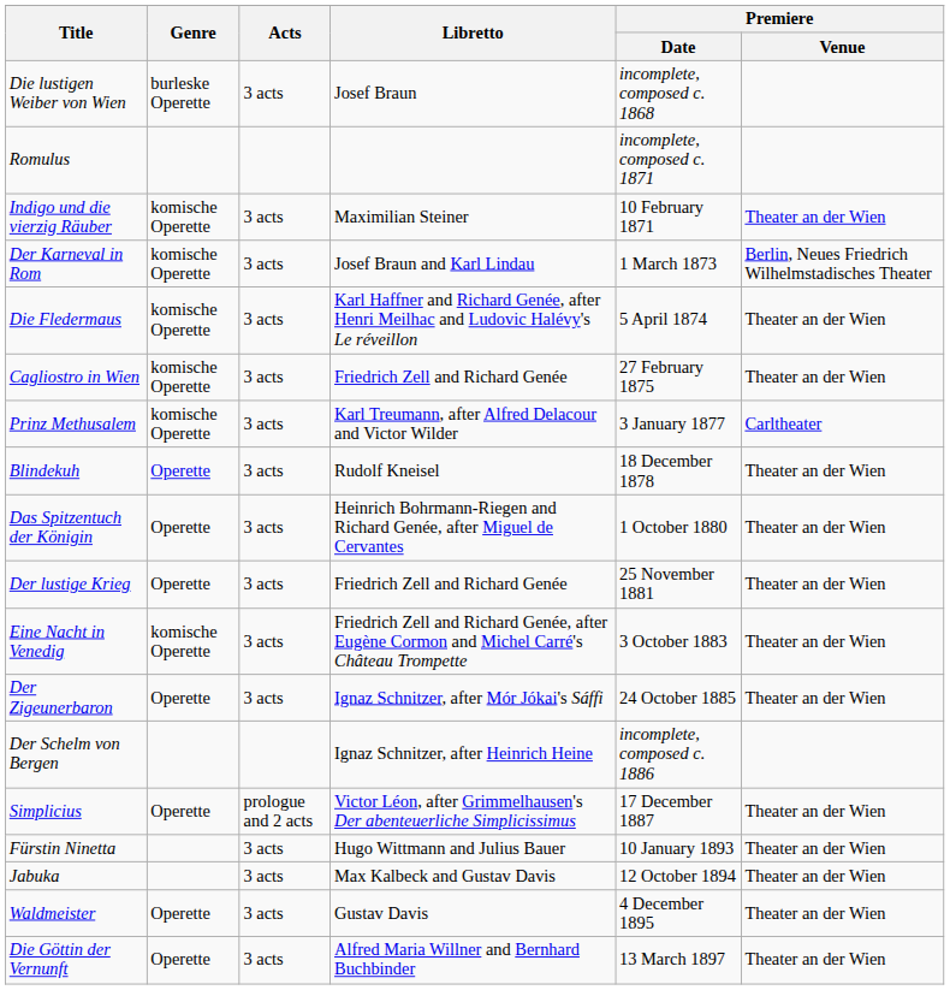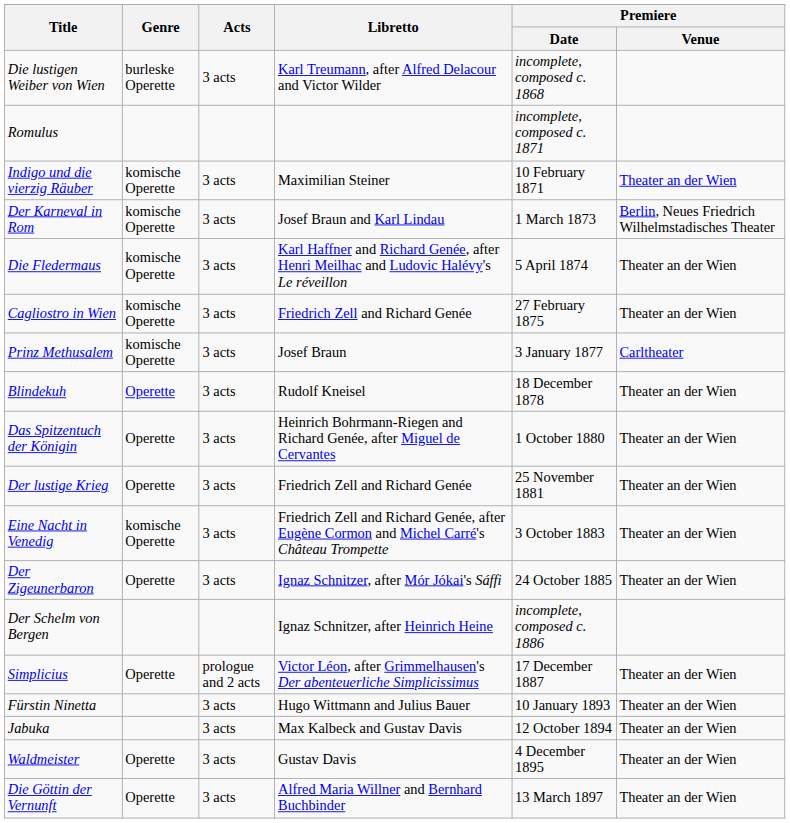 <table class = "wikitable sortable plainrowheaders">
 <tr>
 </tr>
 <tr>
 <th rowspan="2">Title</th>
 <th rowspan="2">Genre</th>
 <th rowspan="2">Acts</th>
 <th rowspan="2">Libretto</th>
 <th colspan="2">Premiere</th>
 </tr>
 <tr>
 <th>Date</th>
 <th>Venue</th>
 </tr>
 <tr>
 <td><em>Die lustigen Weiber von Wien</em></td>
 <td>burleske Operette</td>
 <td>3 acts</td>
-<td>Josef Braun</td>
+<td> <a href='#'>Karl Treumann</a>, after <a href='#'>Alfred Delacour</a> and Victor Wilder</td>
 <td><em>incomplete, composed c. 1868</em></td>
 <td> </td>
 </tr>
 <tr>
 <td><em>Romulus</em></td>
 <td> </td>
 <td> </td>
 <td> </td>
 <td><em>incomplete, composed c. 1871</em></td>
 <td> </td>
 </tr>
 <tr>
 <td><em><a href='#'>Indigo und die vierzig Räuber</a></em></td>
 <td>komische Operette</td>
 <td>3 acts</td>
 <td>Maximilian Steiner</td>
 <td>10 February 1871</td>
 <td><a href='#'>Theater an der Wien</a></td>
 </tr>
 <tr>
 <td><em><a href='#'>Der Karneval in Rom</a></em></td>
 <td>komische Operette</td>
 <td>3 acts</td>
 <td>Josef Braun and <a href='#'>Karl Lindau</a></td>
 <td>1 March 1873</td>
 <td><a href='#'>Berlin</a>, Neues Friedrich Wilhelmstadisches Theater</td>
 </tr>
 <tr>
 <td><em><a href='#'>Die Fledermaus</a></em></td>
 <td>komische Operette</td>
 <td>3 acts</td>
 <td><a href='#'>Karl Haffner</a> and <a href='#'>Richard Genée</a>, after <a href='#'>Henri Meilhac</a> and <a href='#'>Ludovic Halévy</a>'s <em>Le réveillon</em></td>
 <td>5 April 1874</td>
 <td>Theater an der Wien</td>
 </tr>
 <tr>
 <td><em><a href='#'>Cagliostro in Wien</a></em></td>
 <td>komische Operette</td>
 <td>3 acts</td>
 <td><a href='#'>Friedrich Zell</a> and Richard Genée</td>
 <td>27 February 1875</td>
 <td>Theater an der Wien</td>
 </tr>
 <tr>
 <td><em><a href='#'>Prinz Methusalem</a></em></td>
 <td>komische Operette</td>
 <td>3 acts</td>
-<td> <a href='#'>Karl Treumann</a>, after <a href='#'>Alfred Delacour</a> and Victor Wilder</td>
+<td>Josef Braun</td>
 <td>3 January 1877</td>
 <td><a href='#'>Carltheater</a></td>
 </tr>
 <tr>
 <td><em><a href='#'>Blindekuh</a></em></td>
 <td><a href='#'>Operette</a></td>
 <td>3 acts</td>
 <td>Rudolf Kneisel</td>
 <td>18 December 1878</td>
 <td>Theater an der Wien</td>
 </tr>
 <tr>
 <td><em><a href='#'>Das Spitzentuch der Königin</a></em></td>
 <td>Operette</td>
 <td>3 acts</td>
 <td>Heinrich Bohrmann-Riegen and Richard Genée, after <a href='#'>Miguel de Cervantes</a></td>
 <td>1 October 1880</td>
 <td>Theater an der Wien</td>
 </tr>
 <tr>
 <td> <em><a href='#'>Der lustige Krieg</a></em></td>
 <td>Operette</td>
 <td>3 acts</td>
 <td>Friedrich Zell and Richard Genée</td>
 <td>25 November 1881</td>
 <td>Theater an der Wien</td>
 </tr>
 <tr>
 <td><em><a href='#'>Eine Nacht in Venedig</a></em></td>
 <td>komische Operette</td>
 <td>3 acts</td>
 <td>Friedrich Zell and Richard Genée, after <a href='#'>Eugène Cormon</a> and <a href='#'>Michel Carré</a>'s <em>Château Trompette</em></td>
 <td>3 October 1883</td>
 <td>Theater an der Wien</td>
 </tr>
 <tr>
 <td><em><a href='#'>Der Zigeunerbaron</a></em></td>
 <td>Operette</td>
 <td>3 acts</td>
 <td><a href='#'>Ignaz Schnitzer</a>, after <a href='#'>Mór Jókai</a>'s <em>Sáffi</em></td>
 <td>24 October 1885</td>
 <td>Theater an der Wien</td>
 </tr>
 <tr>
 <td><em>Der Schelm von Bergen</em></td>
 <td> </td>
 <td> </td>
 <td>Ignaz Schnitzer, after <a href='#'>Heinrich Heine</a></td>
 <td><em>incomplete, composed c. 1886</em></td>
 <td> </td>
 </tr>
 <tr>
 <td><em><a href='#'>Simplicius</a></em></td>
 <td>Operette</td>
 <td>prologue and 2 acts</td>
 <td><a href='#'>Victor Léon</a>, after <a href='#'>Grimmelhausen</a>'s <em><a href='#'>Der abenteuerliche Simplicissimus</a></em></td>
 <td>17 December 1887</td>
 <td>Theater an der Wien</td>
 </tr>
 <tr>
 <td><em>Fürstin Ninetta</em></td>
 <td> </td>
 <td>3 acts</td>
 <td>Hugo Wittmann and Julius Bauer</td>
 <td>10 January 1893</td>
 <td>Theater an der Wien</td>
 </tr>
 <tr>
 <td><em>Jabuka</em></td>
 <td> </td>
 <td>3 acts</td>
 <td>Max Kalbeck and Gustav Davis</td>
 <td>12 October 1894</td>
 <td>Theater an der Wien</td>
 </tr>
 <tr>
 <td><em><a href='#'>Waldmeister</a></em></td>
 <td>Operette</td>
 <td>3 acts</td>
 <td>Gustav Davis</td>
 <td>4 December 1895</td>
 <td>Theater an der Wien</td>
 </tr>
 <tr>
 <td><em><a href='#'>Die Göttin der Vernunft</a></em></td>
 <td>Operette</td>
 <td>3 acts</td>
 <td><a href='#'>Alfred Maria Willner</a> and <a href='#'>Bernhard Buchbinder</a></td>
 <td>13 March 1897</td>
 <td>Theater an der Wien</td>
 </tr>
 </table>
